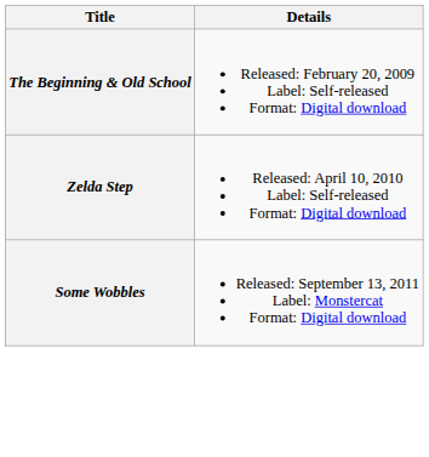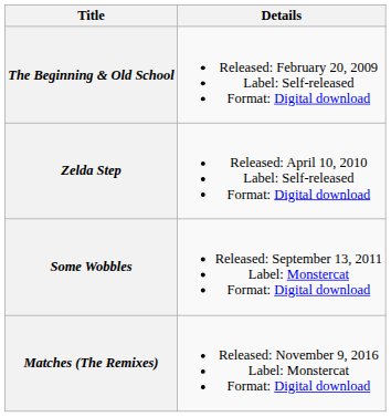 <table class="wikitable plainrowheaders" style="text-align:center;">
 <tr>
 <th scope="col">Title</th>
 <th scope="col">Details</th>
 </tr>
 <tr>
 <th scope="row"><em>The Beginning & Old School</em></th>
 <td><br><ul><li>Released: February 20, 2009</li><li>Label: Self-released</li><li>Format: <a href='#'>Digital download</a></li></ul></td>
 </tr>
 <tr>
 <th scope="row"><em>Zelda Step</em></th>
 <td><br><ul><li>Released: April 10, 2010</li><li>Label: Self-released</li><li>Format: <a href='#'>Digital download</a></li></ul></td>
 </tr>
 <tr>
 <th scope="row"><em>Some Wobbles</em></th>
 <td><br><ul><li>Released: September 13, 2011</li><li>Label: <a href='#'>Monstercat</a></li><li>Format: <a href='#'>Digital download</a></li></ul></td>
 </tr>
+<tr>
+<th scope="row"><em>Matches (The Remixes)</em></th>
+<td><br><ul><li>Released: November 9, 2016</li><li>Label: Monstercat</li><li>Format: <a href='#'>Digital download</a></li></ul></td>
+</tr>
 </table>
